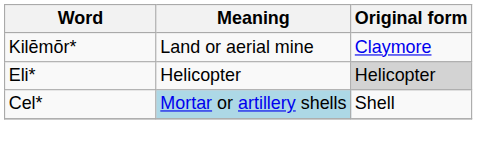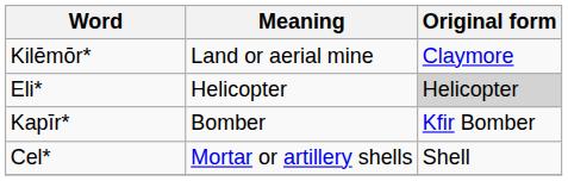 <table class="wikitable">
 <tr>
 <th>Word</th>
 <th>Meaning</th>
 <th>Original form</th>
 </tr>
 <tr>
 <td style="width:08em">Kilēmōr*</td>
 <td>Land or aerial mine</td>
 <td><a href='#'>Claymore</a></td>
 </tr>
 <tr>
 <td>Eli*</td>
 <td>Helicopter</td>
 <td style="background: lightgrey;">Helicopter</td>
 </tr>
 <tr>
+<td>Kapīr*</td>
+<td>Bomber</td>
+<td><a href='#'>Kfir</a> Bomber</td>
+</tr>
+<tr>
 <td>Cel*</td>
-<td style="background: lightblue;"><a href='#'>Mortar</a> or <a href='#'>artillery</a> shells</td>
+<td><a href='#'>Mortar</a> or <a href='#'>artillery</a> shells</td>
 <td>Shell</td>
 </tr>
 <tr>
 </tr>
 </table>
